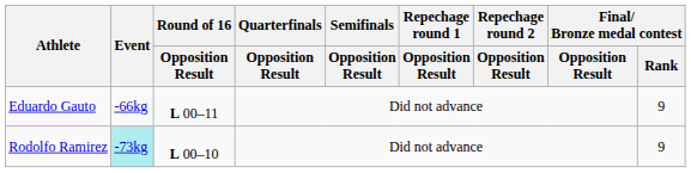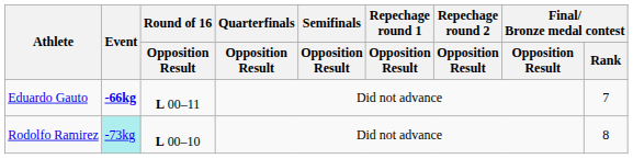 <table class= wikitable style="font-size:90%">
 <tr>
 <th rowspan="2">Athlete</th>
 <th rowspan="2">Event</th>
 <th>Round of 16</th>
 <th>Quarterfinals</th>
 <th>Semifinals</th>
 <th>Repechage <br>round 1</th>
 <th>Repechage <br>round 2</th>
 <th colspan="2">Final/<br>Bronze medal contest</th>
 </tr>
 <tr>
 <th>Opposition<br>Result</th>
 <th>Opposition<br>Result</th>
 <th>Opposition<br>Result</th>
 <th>Opposition<br>Result</th>
 <th>Opposition<br>Result</th>
 <th>Opposition<br>Result</th>
 <th>Rank</th>
 </tr>
 <tr align=center>
 <td align=left><a href='#'>Eduardo Gauto</a></td>
-<td align=left><a href='#'>-66kg</a></td>
+<td align=left><strong><a href='#'>-66kg</a></strong></td>
 <td><br><strong>L</strong> 00–11</td>
 <td colspan="5">Did not advance</td>
-<td>9</td>
+<td>7</td>
 </tr>
 <tr align=center>
 <td align=left><a href='#'>Rodolfo Ramirez</a></td>
 <td align=left style="background: paleturquoise;"><a href='#'>-73kg</a></td>
 <td><br><strong>L</strong> 00–10</td>
 <td colspan="5">Did not advance</td>
-<td>9</td>
+<td>8</td>
 </tr>
 </table>
